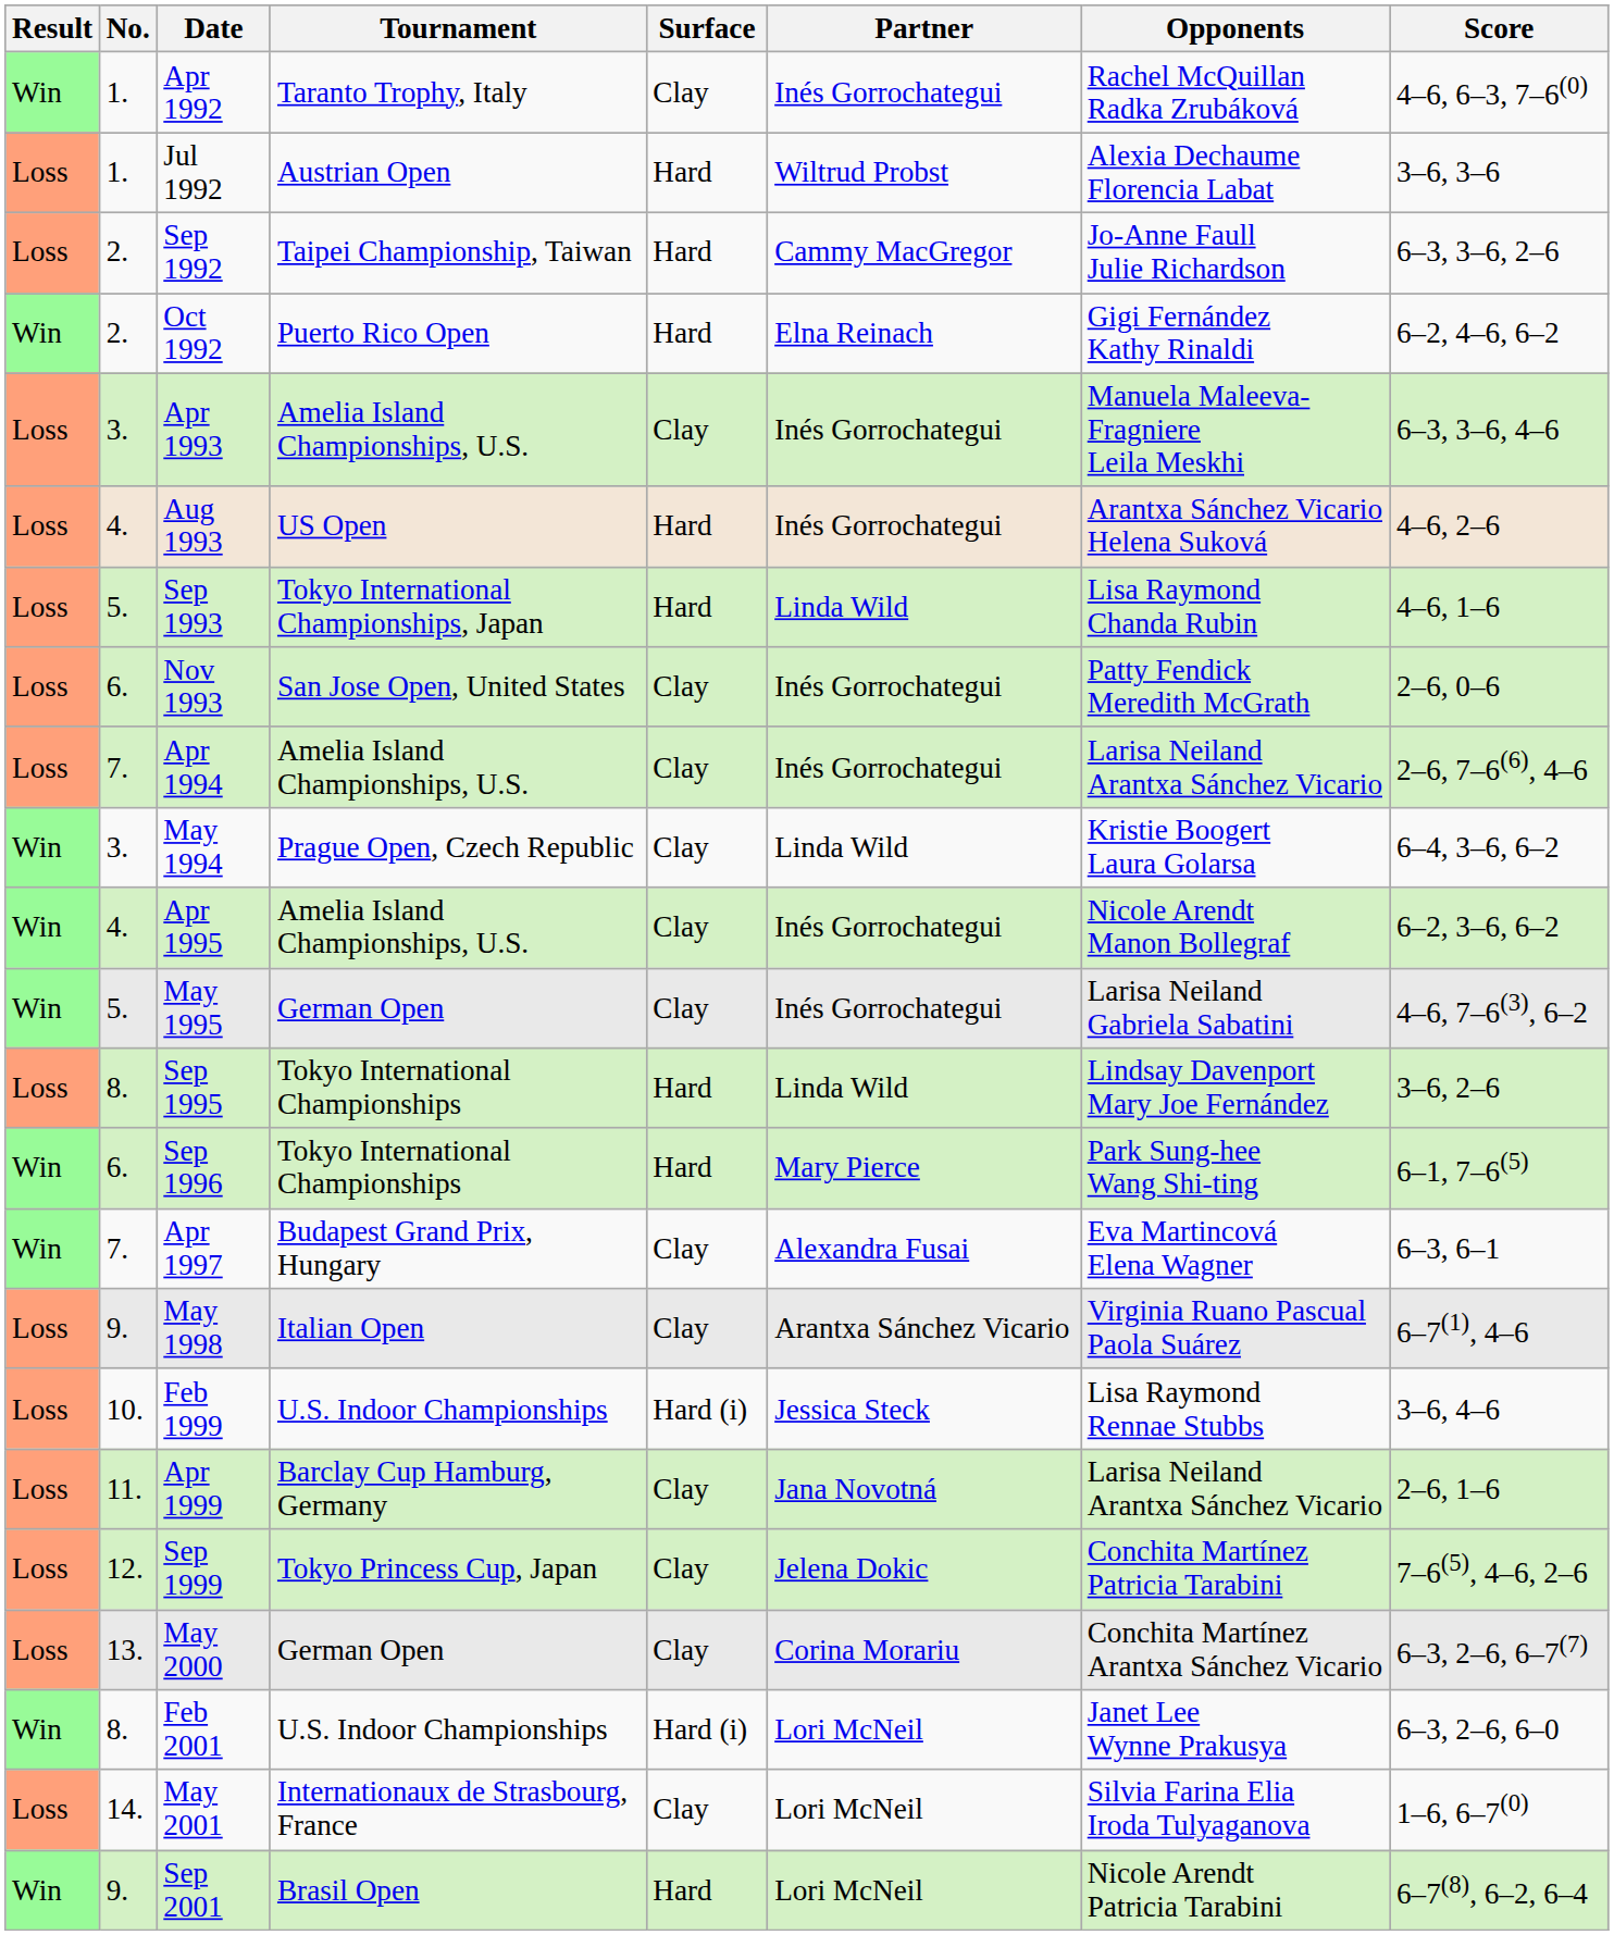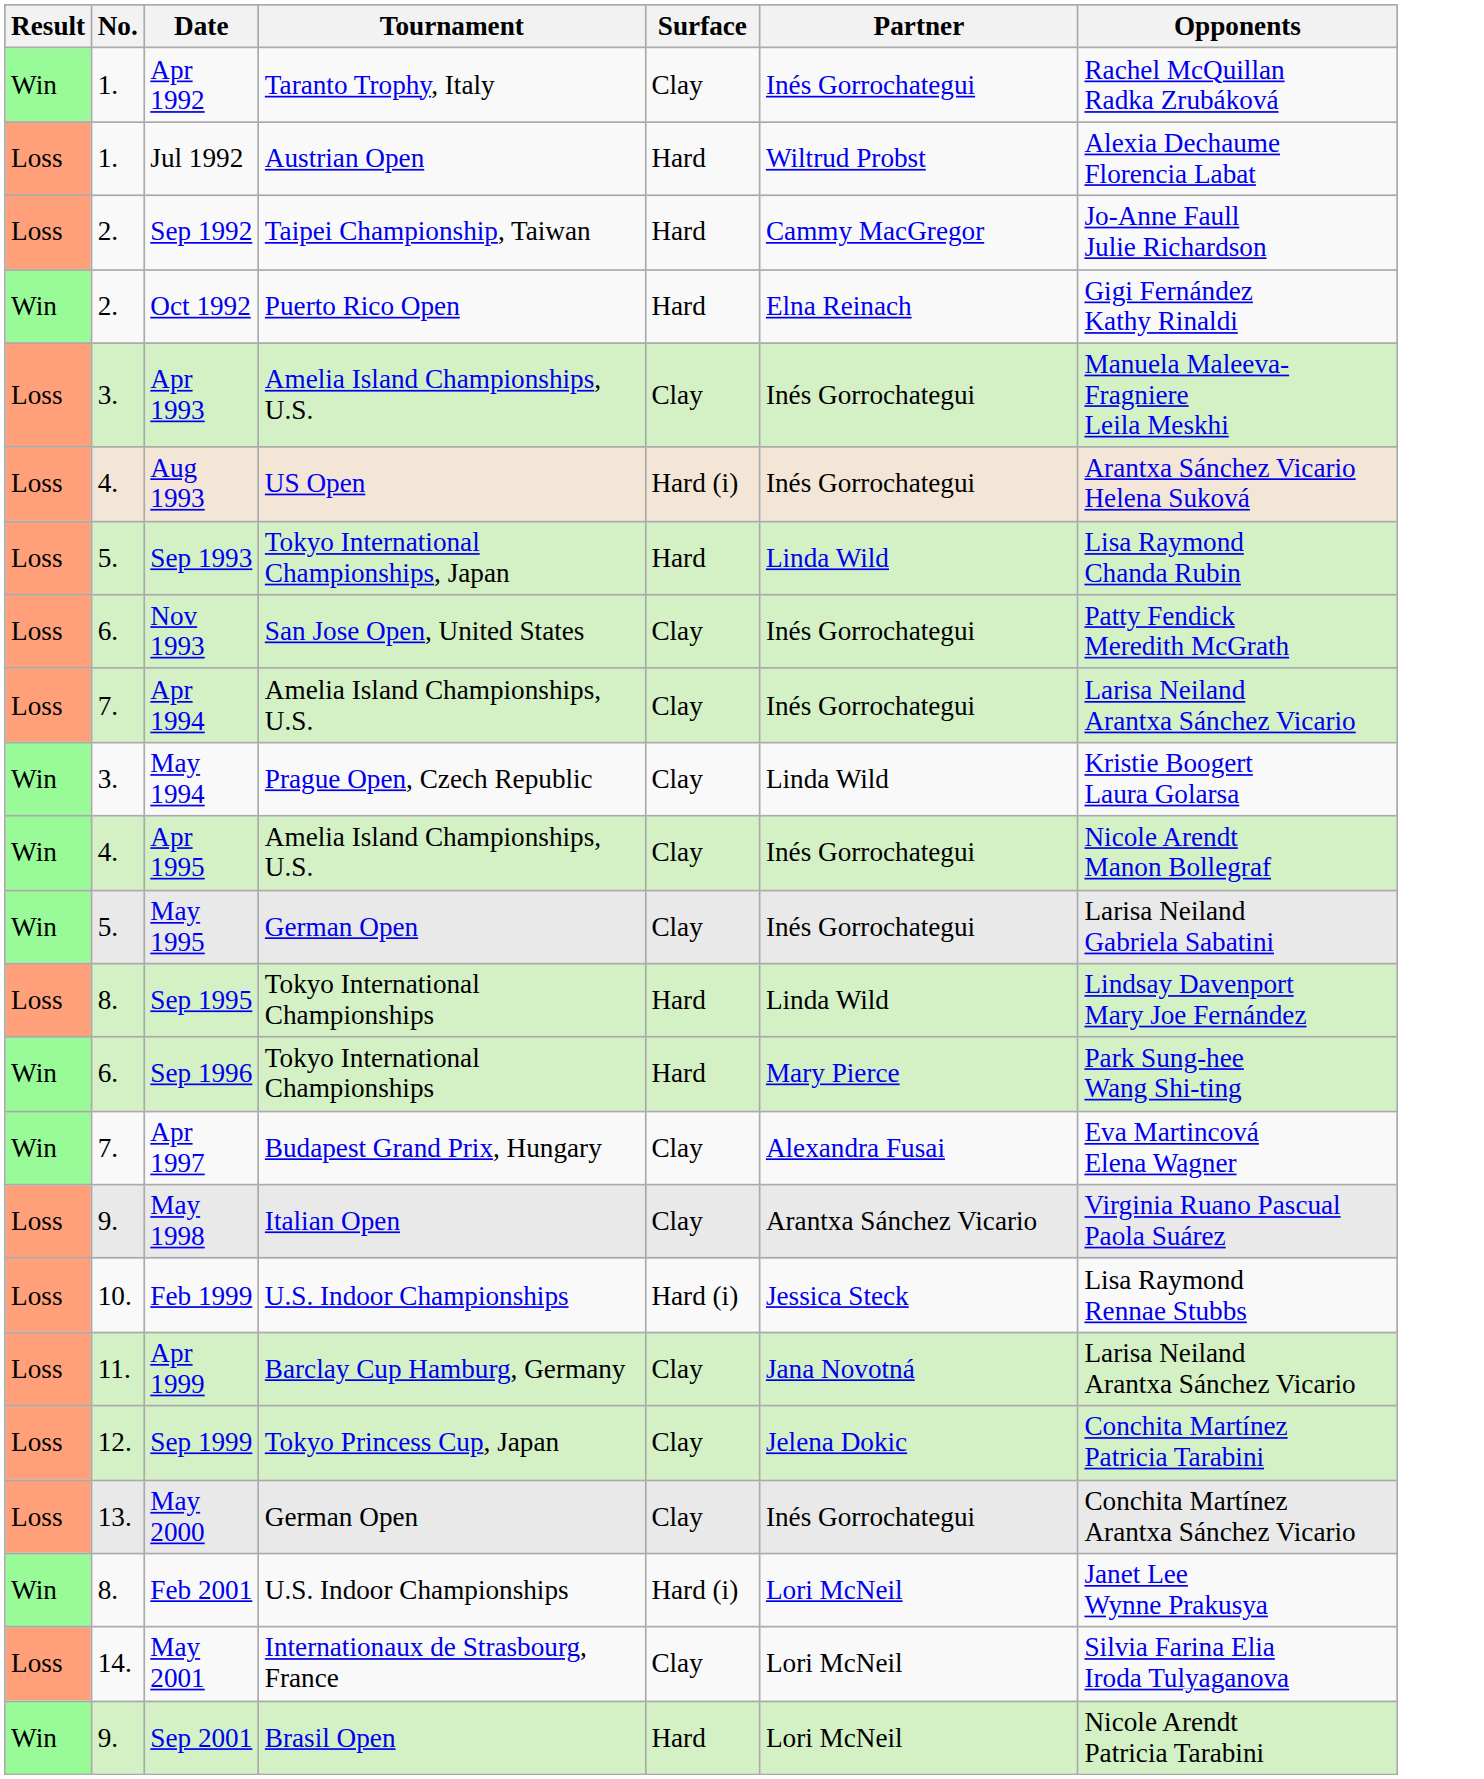 <table class="wikitable sortable">
 <tr>
 <th>Result</th>
 <th style="width:20px">No.</th>
 <th style="width:60px">Date</th>
 <th style="width:220px">Tournament</th>
 <th style="width:60px">Surface</th>
 <th style="width:180px">Partner</th>
 <th style="width:180px">Opponents</th>
-<th style="width:130px" class="unsortable">Score</th>
 </tr>
 <tr>
 <td style="background:#98fb98;">Win</td>
 <td>1.</td>
 <td><a href='#'>Apr 1992</a></td>
 <td><a href='#'>Taranto Trophy</a>, Italy</td>
 <td>Clay</td>
 <td> <a href='#'>Inés Gorrochategui</a></td>
 <td> <a href='#'>Rachel McQuillan</a> <br>  <a href='#'>Radka Zrubáková</a></td>
-<td>4–6, 6–3, 7–6<sup>(0)</sup></td>
 </tr>
 <tr>
 <td style="background:#ffa07a;">Loss</td>
 <td>1.</td>
 <td>Jul 1992</td>
 <td><a href='#'>Austrian Open</a></td>
 <td>Hard</td>
 <td> <a href='#'>Wiltrud Probst</a></td>
 <td> <a href='#'>Alexia Dechaume</a> <br>  <a href='#'>Florencia Labat</a></td>
-<td>3–6, 3–6</td>
 </tr>
 <tr>
 <td style="background:#ffa07a;">Loss</td>
 <td>2.</td>
 <td><a href='#'>Sep 1992</a></td>
 <td><a href='#'>Taipei Championship</a>, Taiwan</td>
 <td>Hard</td>
 <td> <a href='#'>Cammy MacGregor</a></td>
 <td> <a href='#'>Jo-Anne Faull</a> <br>  <a href='#'>Julie Richardson</a></td>
-<td>6–3, 3–6, 2–6</td>
 </tr>
 <tr>
 <td style="background:#98fb98;">Win</td>
 <td>2.</td>
 <td><a href='#'>Oct 1992</a></td>
 <td><a href='#'>Puerto Rico Open</a></td>
 <td>Hard</td>
 <td> <a href='#'>Elna Reinach</a></td>
 <td> <a href='#'>Gigi Fernández</a> <br>  <a href='#'>Kathy Rinaldi</a></td>
-<td>6–2, 4–6, 6–2</td>
 </tr>
 <tr style="background:#d4f1c5;">
 <td style="background:#ffa07a;">Loss</td>
 <td>3.</td>
 <td><a href='#'>Apr 1993</a></td>
 <td><a href='#'>Amelia Island Championships</a>, U.S.</td>
 <td>Clay</td>
 <td> Inés Gorrochategui</td>
 <td> <a href='#'>Manuela Maleeva-Fragniere</a> <br>  <a href='#'>Leila Meskhi</a></td>
-<td>6–3, 3–6, 4–6</td>
 </tr>
 <tr style="background:#f3e6d7;">
 <td style="background:#ffa07a;">Loss</td>
 <td>4.</td>
 <td><a href='#'>Aug 1993</a></td>
 <td><a href='#'>US Open</a></td>
-<td>Hard</td>
+<td>Hard (i)</td>
 <td> Inés Gorrochategui</td>
 <td> <a href='#'>Arantxa Sánchez Vicario</a> <br>  <a href='#'>Helena Suková</a></td>
-<td>4–6, 2–6</td>
 </tr>
 <tr style="background:#d4f1c5;">
 <td style="background:#ffa07a;">Loss</td>
 <td>5.</td>
 <td><a href='#'>Sep 1993</a></td>
 <td><a href='#'>Tokyo International Championships</a>, Japan</td>
 <td>Hard</td>
 <td> <a href='#'>Linda Wild</a></td>
 <td> <a href='#'>Lisa Raymond</a> <br>  <a href='#'>Chanda Rubin</a></td>
-<td>4–6, 1–6</td>
 </tr>
 <tr style="background:#d4f1c5;">
 <td style="background:#ffa07a;">Loss</td>
 <td>6.</td>
 <td><a href='#'>Nov 1993</a></td>
 <td><a href='#'>San Jose Open</a>, United States</td>
 <td>Clay</td>
 <td> Inés Gorrochategui</td>
 <td> <a href='#'>Patty Fendick</a> <br>  <a href='#'>Meredith McGrath</a></td>
-<td>2–6, 0–6</td>
 </tr>
 <tr style="background:#d4f1c5;">
 <td style="background:#ffa07a;">Loss</td>
 <td>7.</td>
 <td><a href='#'>Apr 1994</a></td>
 <td>Amelia Island Championships, U.S.</td>
 <td>Clay</td>
 <td> Inés Gorrochategui</td>
 <td> <a href='#'>Larisa Neiland</a> <br>  <a href='#'>Arantxa Sánchez Vicario</a></td>
-<td>2–6, 7–6<sup>(6)</sup>, 4–6</td>
 </tr>
 <tr>
 <td style="background:#98fb98;">Win</td>
 <td>3.</td>
 <td><a href='#'>May 1994</a></td>
 <td><a href='#'>Prague Open</a>, Czech Republic</td>
 <td>Clay</td>
 <td> Linda Wild</td>
 <td> <a href='#'>Kristie Boogert</a> <br>  <a href='#'>Laura Golarsa</a></td>
-<td>6–4, 3–6, 6–2</td>
 </tr>
 <tr style="background:#d4f1c5;">
 <td style="background:#98fb98;">Win</td>
 <td>4.</td>
 <td><a href='#'>Apr 1995</a></td>
 <td>Amelia Island Championships, U.S.</td>
 <td>Clay</td>
 <td> Inés Gorrochategui</td>
 <td> <a href='#'>Nicole Arendt</a> <br>  <a href='#'>Manon Bollegraf</a></td>
-<td>6–2, 3–6, 6–2</td>
 </tr>
 <tr style="background:#e9e9e9;">
 <td style="background:#98fb98;">Win</td>
 <td>5.</td>
 <td><a href='#'>May 1995</a></td>
 <td><a href='#'>German Open</a></td>
 <td>Clay</td>
 <td> Inés Gorrochategui</td>
 <td> Larisa Neiland <br>  <a href='#'>Gabriela Sabatini</a></td>
-<td>4–6, 7–6<sup>(3)</sup>, 6–2</td>
 </tr>
 <tr style="background:#d4f1c5;">
 <td style="background:#ffa07a;">Loss</td>
 <td>8.</td>
 <td><a href='#'>Sep 1995</a></td>
 <td>Tokyo International Championships</td>
 <td>Hard</td>
 <td> Linda Wild</td>
 <td> <a href='#'>Lindsay Davenport</a> <br>  <a href='#'>Mary Joe Fernández</a></td>
-<td>3–6, 2–6</td>
 </tr>
 <tr style="background:#d4f1c5;">
 <td style="background:#98fb98;">Win</td>
 <td>6.</td>
 <td><a href='#'>Sep 1996</a></td>
 <td>Tokyo International Championships</td>
 <td>Hard</td>
 <td> <a href='#'>Mary Pierce</a></td>
 <td> <a href='#'>Park Sung-hee</a> <br>  <a href='#'>Wang Shi-ting</a></td>
-<td>6–1, 7–6<sup>(5)</sup></td>
 </tr>
 <tr>
 <td style="background:#98fb98;">Win</td>
 <td>7.</td>
 <td><a href='#'>Apr 1997</a></td>
 <td><a href='#'>Budapest Grand Prix</a>, Hungary</td>
 <td>Clay</td>
 <td> <a href='#'>Alexandra Fusai</a></td>
 <td> <a href='#'>Eva Martincová</a> <br>  <a href='#'>Elena Wagner</a></td>
-<td>6–3, 6–1</td>
 </tr>
 <tr style="background:#e9e9e9;">
 <td style="background:#ffa07a;">Loss</td>
 <td>9.</td>
 <td><a href='#'>May 1998</a></td>
 <td><a href='#'>Italian Open</a></td>
 <td>Clay</td>
 <td> Arantxa Sánchez Vicario</td>
 <td> <a href='#'>Virginia Ruano Pascual</a> <br>  <a href='#'>Paola Suárez</a></td>
-<td>6–7<sup>(1)</sup>, 4–6</td>
 </tr>
 <tr>
 <td style="background:#ffa07a;">Loss</td>
 <td>10.</td>
 <td><a href='#'>Feb 1999</a></td>
 <td><a href='#'>U.S. Indoor Championships</a></td>
 <td>Hard (i)</td>
 <td> <a href='#'>Jessica Steck</a></td>
 <td> Lisa Raymond <br>  <a href='#'>Rennae Stubbs</a></td>
-<td>3–6, 4–6</td>
 </tr>
 <tr style="background:#d4f1c5;">
 <td style="background:#ffa07a;">Loss</td>
 <td>11.</td>
 <td><a href='#'>Apr 1999</a></td>
 <td><a href='#'>Barclay Cup Hamburg</a>, Germany</td>
 <td>Clay</td>
 <td> <a href='#'>Jana Novotná</a></td>
 <td> Larisa Neiland <br>  Arantxa Sánchez Vicario</td>
-<td>2–6, 1–6</td>
 </tr>
 <tr style="background:#d4f1c5;">
 <td style="background:#ffa07a;">Loss</td>
 <td>12.</td>
 <td><a href='#'>Sep 1999</a></td>
 <td><a href='#'>Tokyo Princess Cup</a>, Japan</td>
 <td>Clay</td>
 <td> <a href='#'>Jelena Dokic</a></td>
 <td> <a href='#'>Conchita Martínez</a> <br>  <a href='#'>Patricia Tarabini</a></td>
-<td>7–6<sup>(5)</sup>, 4–6, 2–6</td>
 </tr>
 <tr style="background:#e9e9e9;">
 <td style="background:#ffa07a;">Loss</td>
 <td>13.</td>
 <td><a href='#'>May 2000</a></td>
 <td>German Open</td>
 <td>Clay</td>
-<td> <a href='#'>Corina Morariu</a></td>
+<td> Inés Gorrochategui</td>
 <td> Conchita Martínez <br>  Arantxa Sánchez Vicario</td>
-<td>6–3, 2–6, 6–7<sup>(7)</sup></td>
 </tr>
 <tr>
 <td style="background:#98fb98;">Win</td>
 <td>8.</td>
 <td><a href='#'>Feb 2001</a></td>
 <td>U.S. Indoor Championships</td>
 <td>Hard (i)</td>
 <td> <a href='#'>Lori McNeil</a></td>
 <td> <a href='#'>Janet Lee</a> <br>  <a href='#'>Wynne Prakusya</a></td>
-<td>6–3, 2–6, 6–0</td>
 </tr>
 <tr>
 <td style="background:#ffa07a;">Loss</td>
 <td>14.</td>
 <td><a href='#'>May 2001</a></td>
 <td><a href='#'>Internationaux de Strasbourg</a>, France</td>
 <td>Clay</td>
 <td> Lori McNeil</td>
 <td> <a href='#'>Silvia Farina Elia</a> <br>  <a href='#'>Iroda Tulyaganova</a></td>
-<td>1–6, 6–7<sup>(0)</sup></td>
 </tr>
 <tr style="background:#d4f1c5;">
 <td style="background:#98fb98;">Win</td>
 <td>9.</td>
 <td><a href='#'>Sep 2001</a></td>
 <td><a href='#'>Brasil Open</a></td>
 <td>Hard</td>
 <td> Lori McNeil</td>
 <td> Nicole Arendt <br>  Patricia Tarabini</td>
-<td>6–7<sup>(8)</sup>, 6–2, 6–4</td>
 </tr>
 </table>
